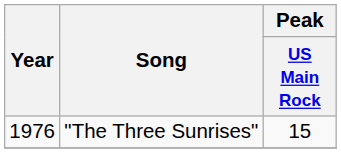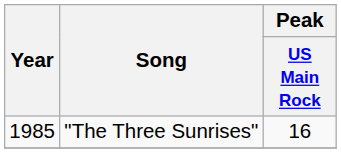 <table class="wikitable">
 <tr>
 <th rowspan="2">Year</th>
 <th rowspan="2">Song</th>
 <th colspan="6">Peak</th>
 </tr>
 <tr>
 <th width="50"><small><a href='#'>US Main Rock</a></small><br></th>
 </tr>
 <tr>
-<td>1976</td>
+<td>1985</td>
 <td>"The Three Sunrises"</td>
-<td align="center">15</td>
+<td align="center">16</td>
 </tr>
 <tr>
 </tr>
 </table>
